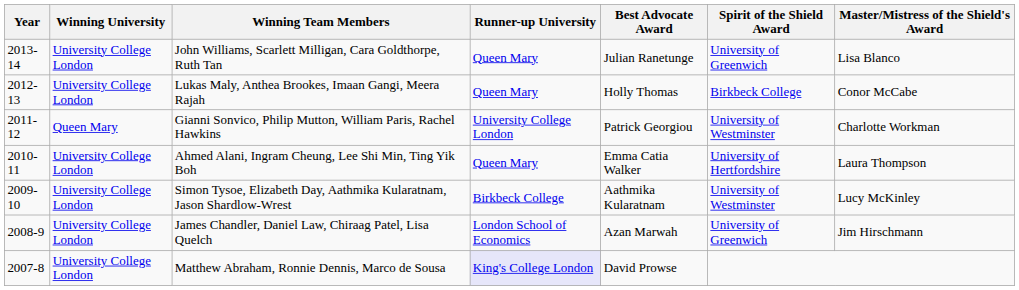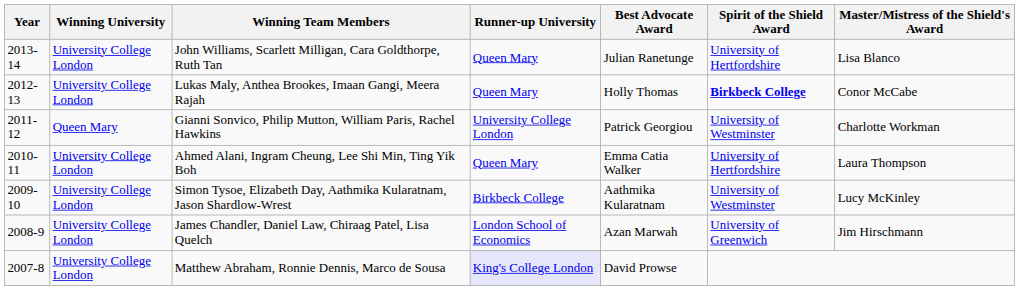 <table class="wikitable">
 <tr>
 <th>Year</th>
 <th>Winning University</th>
 <th>Winning Team Members</th>
 <th>Runner-up University</th>
 <th>Best Advocate Award</th>
 <th>Spirit of the Shield Award</th>
 <th>Master/Mistress of the Shield's Award</th>
 </tr>
 <tr>
 <td>2013-14</td>
 <td><a href='#'>University College London</a></td>
 <td>John Williams, Scarlett Milligan, Cara Goldthorpe, Ruth Tan</td>
 <td><a href='#'>Queen Mary</a></td>
 <td>Julian Ranetunge</td>
-<td><a href='#'>University of Greenwich</a></td>
+<td><a href='#'>University of Hertfordshire</a></td>
 <td>Lisa Blanco</td>
 </tr>
 <tr>
 <td>2012-13</td>
 <td><a href='#'>University College London</a></td>
 <td>Lukas Maly, Anthea Brookes, Imaan Gangi, Meera Rajah</td>
 <td><a href='#'>Queen Mary</a></td>
 <td>Holly Thomas</td>
-<td><a href='#'>Birkbeck College</a></td>
+<td><strong><a href='#'>Birkbeck College</a></strong></td>
 <td>Conor McCabe</td>
 </tr>
 <tr>
 <td>2011-12</td>
 <td><a href='#'>Queen Mary</a></td>
 <td>Gianni Sonvico, Philip Mutton, William Paris, Rachel Hawkins</td>
 <td><a href='#'>University College London</a></td>
 <td>Patrick Georgiou</td>
 <td><a href='#'>University of Westminster</a></td>
 <td>Charlotte Workman</td>
 </tr>
 <tr>
 <td>2010-11</td>
 <td><a href='#'>University College London</a></td>
 <td>Ahmed Alani, Ingram Cheung, Lee Shi Min, Ting Yik Boh</td>
 <td><a href='#'>Queen Mary</a></td>
 <td>Emma Catia Walker</td>
 <td><a href='#'>University of Hertfordshire</a></td>
 <td>Laura Thompson</td>
 </tr>
 <tr>
 <td>2009-10</td>
 <td><a href='#'>University College London</a></td>
 <td>Simon Tysoe, Elizabeth Day, Aathmika Kularatnam, Jason Shardlow-Wrest</td>
 <td><a href='#'>Birkbeck College</a></td>
 <td>Aathmika Kularatnam</td>
 <td><a href='#'>University of Westminster</a></td>
 <td>Lucy McKinley</td>
 </tr>
 <tr>
 <td>2008-9</td>
 <td><a href='#'>University College London</a></td>
 <td>James Chandler, Daniel Law, Chiraag Patel, Lisa Quelch</td>
 <td><a href='#'>London School of Economics</a></td>
 <td>Azan Marwah</td>
 <td><a href='#'>University of Greenwich</a></td>
 <td>Jim Hirschmann</td>
 </tr>
 <tr>
 <td>2007-8</td>
 <td><a href='#'>University College London</a></td>
 <td>Matthew Abraham, Ronnie Dennis, Marco de Sousa</td>
 <td style="background: lavender;"><a href='#'>King's College London</a></td>
 <td>David Prowse</td>
 </tr>
 </table>
